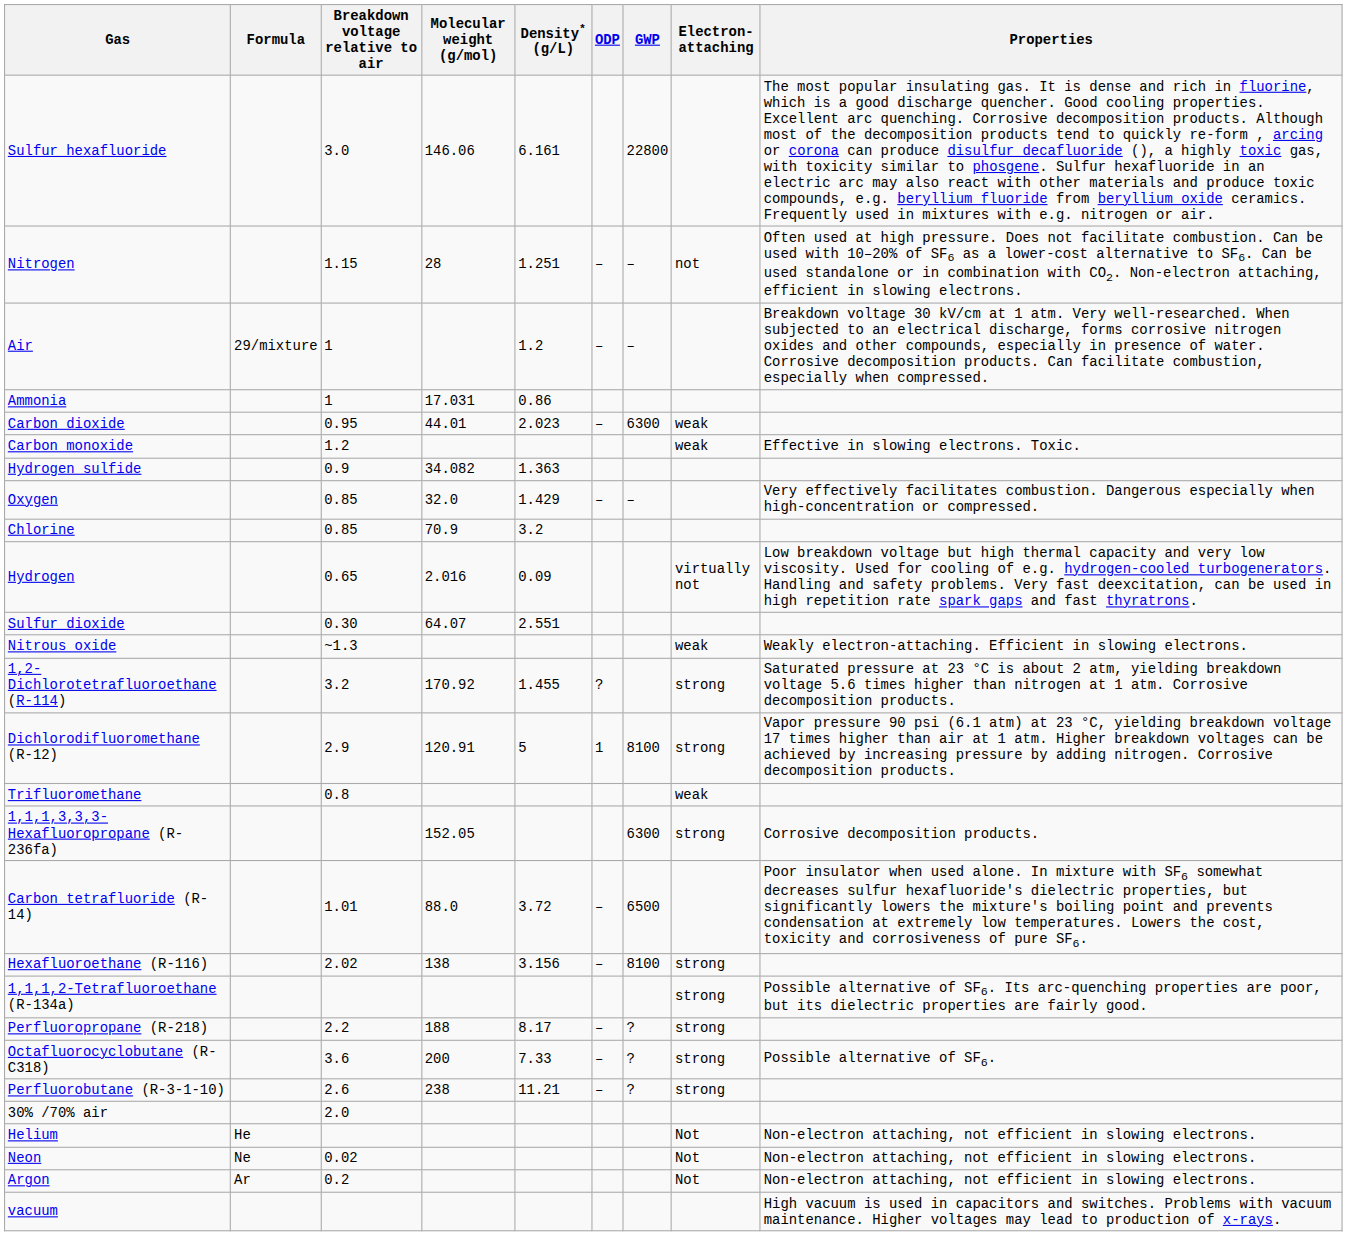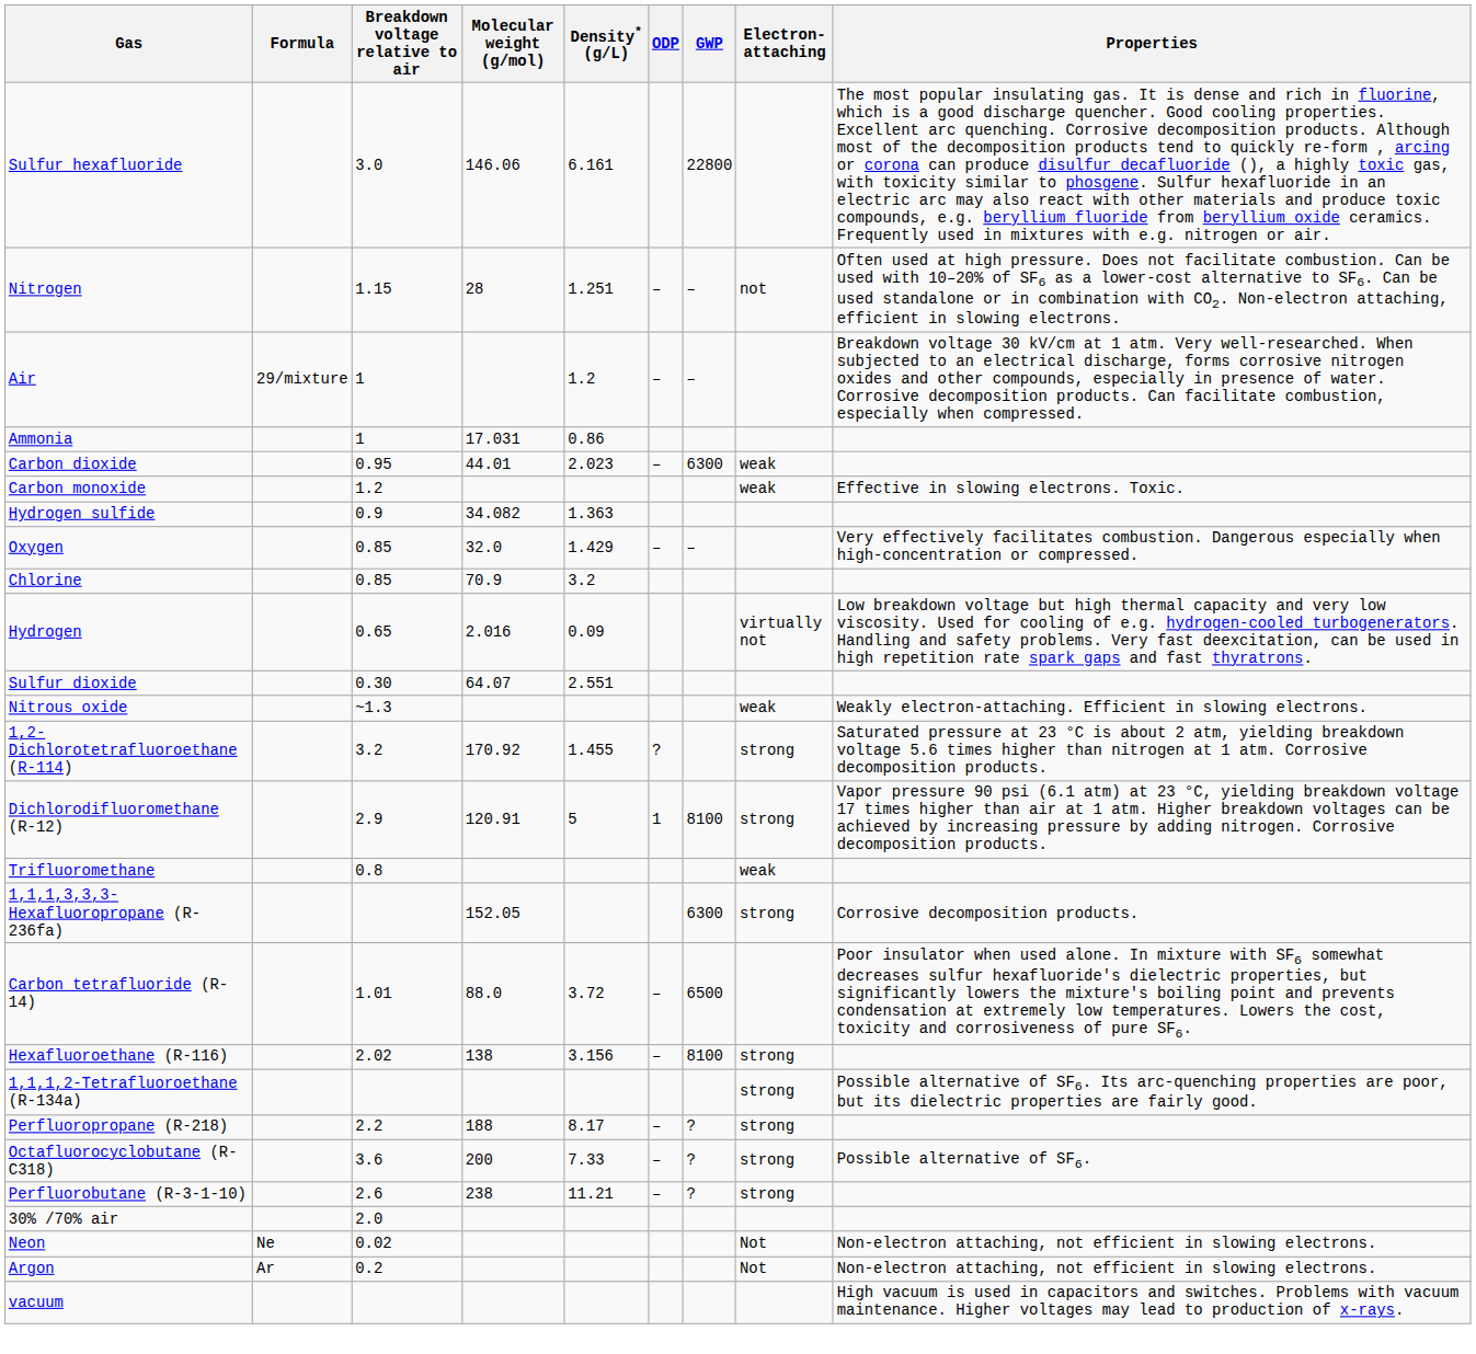 <table class="wikitable sortable">
 <tr>
 <th>Gas</th>
 <th>Formula</th>
 <th>Breakdown voltage relative to air</th>
 <th>Molecular weight (g/mol)</th>
 <th>Density<sup><strong>*</strong></sup> (g/L)</th>
 <th><a href='#'>ODP</a></th>
 <th><a href='#'>GWP</a></th>
 <th>Electron-attaching</th>
 <th>Properties</th>
 </tr>
 <tr>
 <td><a href='#'>Sulfur hexafluoride</a></td>
 <td></td>
 <td>3.0</td>
 <td>146.06</td>
 <td>6.161</td>
 <td></td>
 <td>22800</td>
 <td></td>
 <td>The most popular insulating gas. It is dense and rich in <a href='#'>fluorine</a>, which is a good discharge quencher. Good cooling properties. Excellent arc quenching. Corrosive decomposition products. Although most of the decomposition products tend to quickly re-form , <a href='#'>arcing</a> or <a href='#'>corona</a> can produce <a href='#'>disulfur decafluoride</a> (), a highly <a href='#'>toxic</a> gas, with toxicity similar to <a href='#'>phosgene</a>. Sulfur hexafluoride in an electric arc may also react with other materials and produce toxic compounds, e.g. <a href='#'>beryllium fluoride</a> from <a href='#'>beryllium oxide</a> ceramics. Frequently used in mixtures with e.g. nitrogen or air.</td>
 </tr>
 <tr>
 <td><a href='#'>Nitrogen</a></td>
 <td></td>
 <td>1.15</td>
 <td>28</td>
 <td>1.251</td>
 <td>–</td>
 <td>–</td>
 <td>not</td>
 <td>Often used at high pressure. Does not facilitate combustion. Can be used with 10–20% of SF<sub>6</sub> as a lower-cost alternative to SF<sub>6</sub>. Can be used standalone or in combination with CO<sub>2</sub>. Non-electron attaching, efficient in slowing electrons.</td>
 </tr>
 <tr>
 <td><a href='#'>Air</a></td>
 <td>29/mixture</td>
 <td>1</td>
 <td></td>
 <td>1.2</td>
 <td>–</td>
 <td>–</td>
 <td></td>
 <td>Breakdown voltage 30 kV/cm at 1 atm. Very well-researched. When subjected to an electrical discharge, forms corrosive nitrogen oxides and other compounds, especially in presence of water. Corrosive decomposition products. Can facilitate combustion, especially when compressed.</td>
 </tr>
 <tr>
 <td><a href='#'>Ammonia</a></td>
 <td></td>
 <td>1</td>
 <td>17.031</td>
 <td>0.86</td>
 <td></td>
 <td></td>
 <td></td>
 <td></td>
 </tr>
 <tr>
 <td><a href='#'>Carbon dioxide</a></td>
 <td></td>
 <td>0.95</td>
 <td>44.01</td>
 <td>2.023</td>
 <td>–</td>
 <td>6300</td>
 <td>weak</td>
 <td></td>
 </tr>
 <tr>
 <td><a href='#'>Carbon monoxide</a></td>
 <td></td>
 <td>1.2</td>
 <td></td>
 <td></td>
 <td></td>
 <td></td>
 <td>weak</td>
 <td>Effective in slowing electrons. Toxic.</td>
 </tr>
 <tr>
 <td><a href='#'>Hydrogen sulfide</a></td>
 <td></td>
 <td>0.9</td>
 <td>34.082</td>
 <td>1.363</td>
 <td></td>
 <td></td>
 <td></td>
 <td></td>
 </tr>
 <tr>
 <td><a href='#'>Oxygen</a></td>
 <td></td>
 <td>0.85</td>
 <td>32.0</td>
 <td>1.429</td>
 <td>–</td>
 <td>–</td>
 <td></td>
 <td>Very effectively facilitates combustion. Dangerous especially when high-concentration or compressed.</td>
 </tr>
 <tr>
 <td><a href='#'>Chlorine</a></td>
 <td></td>
 <td>0.85</td>
 <td>70.9</td>
 <td>3.2</td>
 <td></td>
 <td></td>
 <td></td>
 <td></td>
 </tr>
 <tr>
 <td><a href='#'>Hydrogen</a></td>
 <td></td>
 <td>0.65</td>
 <td>2.016</td>
 <td>0.09</td>
 <td></td>
 <td></td>
 <td>virtually not</td>
 <td>Low breakdown voltage but high thermal capacity and very low viscosity. Used for cooling of e.g. <a href='#'>hydrogen-cooled turbogenerators</a>. Handling and safety problems. Very fast deexcitation, can be used in high repetition rate <a href='#'>spark gaps</a> and fast <a href='#'>thyratrons</a>.</td>
 </tr>
 <tr>
 <td><a href='#'>Sulfur dioxide</a></td>
 <td></td>
 <td>0.30</td>
 <td>64.07</td>
 <td>2.551</td>
 <td></td>
 <td></td>
 <td></td>
 <td></td>
 </tr>
 <tr>
 <td><a href='#'>Nitrous oxide</a></td>
 <td></td>
 <td data-sort-value="1.3">~1.3</td>
 <td></td>
 <td></td>
 <td></td>
 <td></td>
 <td>weak</td>
 <td>Weakly electron-attaching. Efficient in slowing electrons.</td>
 </tr>
 <tr>
 <td><a href='#'>1,2-Dichlorotetrafluoroethane</a> (<a href='#'>R-114</a>)</td>
 <td></td>
 <td>3.2</td>
 <td>170.92</td>
 <td>1.455</td>
 <td>?</td>
 <td></td>
 <td>strong</td>
 <td>Saturated pressure at 23 °C is about 2 atm, yielding breakdown voltage 5.6 times higher than nitrogen at 1 atm. Corrosive decomposition products.</td>
 </tr>
 <tr>
 <td><a href='#'>Dichlorodifluoromethane</a> (R-12)</td>
 <td></td>
 <td>2.9</td>
 <td>120.91</td>
 <td>5</td>
 <td>1</td>
 <td>8100</td>
 <td>strong</td>
 <td>Vapor pressure 90 psi (6.1 atm) at 23 °C, yielding breakdown voltage 17 times higher than air at 1 atm. Higher breakdown voltages can be achieved by increasing pressure by adding nitrogen. Corrosive decomposition products.</td>
 </tr>
 <tr>
 <td><a href='#'>Trifluoromethane</a></td>
 <td></td>
 <td>0.8</td>
 <td></td>
 <td></td>
 <td></td>
 <td></td>
 <td>weak</td>
 <td></td>
 </tr>
 <tr>
 <td><a href='#'>1,1,1,3,3,3-Hexafluoropropane</a> (R-236fa)</td>
 <td></td>
 <td></td>
 <td>152.05</td>
 <td></td>
 <td></td>
 <td>6300</td>
 <td>strong</td>
 <td>Corrosive decomposition products.</td>
 </tr>
 <tr>
 <td><a href='#'>Carbon tetrafluoride</a> (R-14)</td>
 <td></td>
 <td>1.01</td>
 <td>88.0</td>
 <td>3.72</td>
 <td>–</td>
 <td>6500</td>
 <td></td>
 <td>Poor insulator when used alone. In mixture with SF<sub>6</sub> somewhat decreases sulfur hexafluoride's dielectric properties, but significantly lowers the mixture's boiling point and prevents condensation at extremely low temperatures. Lowers the cost, toxicity and corrosiveness of pure SF<sub>6</sub>.</td>
 </tr>
 <tr>
 <td><a href='#'>Hexafluoroethane</a> (R-116)</td>
 <td></td>
 <td>2.02</td>
 <td>138</td>
 <td>3.156</td>
 <td>–</td>
 <td>8100</td>
 <td>strong</td>
 <td></td>
 </tr>
 <tr>
 <td><a href='#'>1,1,1,2-Tetrafluoroethane</a> (R-134a)</td>
 <td></td>
 <td></td>
 <td></td>
 <td></td>
 <td></td>
 <td></td>
 <td>strong</td>
 <td>Possible alternative of SF<sub>6</sub>. Its arc-quenching properties are poor, but its dielectric properties are fairly good.</td>
 </tr>
 <tr>
 <td><a href='#'>Perfluoropropane</a> (R-218)</td>
 <td></td>
 <td>2.2</td>
 <td>188</td>
 <td>8.17</td>
 <td>–</td>
 <td>?</td>
 <td>strong</td>
 <td></td>
 </tr>
 <tr>
 <td><a href='#'>Octafluorocyclobutane</a> (R-C318)</td>
 <td></td>
 <td>3.6</td>
 <td>200</td>
 <td>7.33</td>
 <td>–</td>
 <td>?</td>
 <td>strong</td>
 <td>Possible alternative of SF<sub>6</sub>.</td>
 </tr>
 <tr>
 <td><a href='#'>Perfluorobutane</a> (R-3-1-10)</td>
 <td></td>
 <td>2.6</td>
 <td>238</td>
 <td>11.21</td>
 <td>–</td>
 <td>?</td>
 <td>strong</td>
 <td></td>
 </tr>
 <tr>
 <td>30% /70% air</td>
 <td></td>
 <td>2.0</td>
 <td></td>
 <td></td>
 <td></td>
 <td></td>
 <td></td>
 <td></td>
 </tr>
 <tr>
-<td><a href='#'>Helium</a></td>
-<td>He</td>
-<td></td>
-<td></td>
-<td></td>
-<td></td>
-<td></td>
-<td>Not</td>
-<td>Non-electron attaching, not efficient in slowing electrons.</td>
-</tr>
-<tr>
 <td><a href='#'>Neon</a></td>
 <td>Ne</td>
 <td>0.02</td>
 <td></td>
 <td></td>
 <td></td>
 <td></td>
 <td>Not</td>
 <td>Non-electron attaching, not efficient in slowing electrons.</td>
 </tr>
 <tr>
 <td><a href='#'>Argon</a></td>
 <td>Ar</td>
 <td>0.2</td>
 <td></td>
 <td></td>
 <td></td>
 <td></td>
 <td>Not</td>
 <td>Non-electron attaching, not efficient in slowing electrons.</td>
 </tr>
 <tr>
 <td><a href='#'>vacuum</a></td>
 <td></td>
 <td></td>
 <td></td>
 <td></td>
 <td></td>
 <td></td>
 <td></td>
 <td>High vacuum is used in capacitors and switches. Problems with vacuum maintenance. Higher voltages may lead to production of <a href='#'>x-rays</a>.</td>
 </tr>
 </table>
